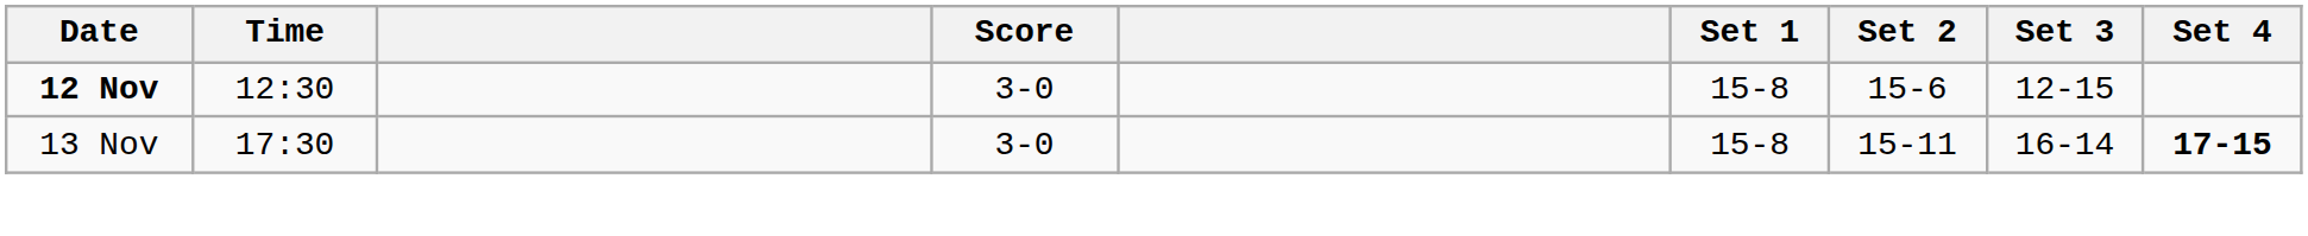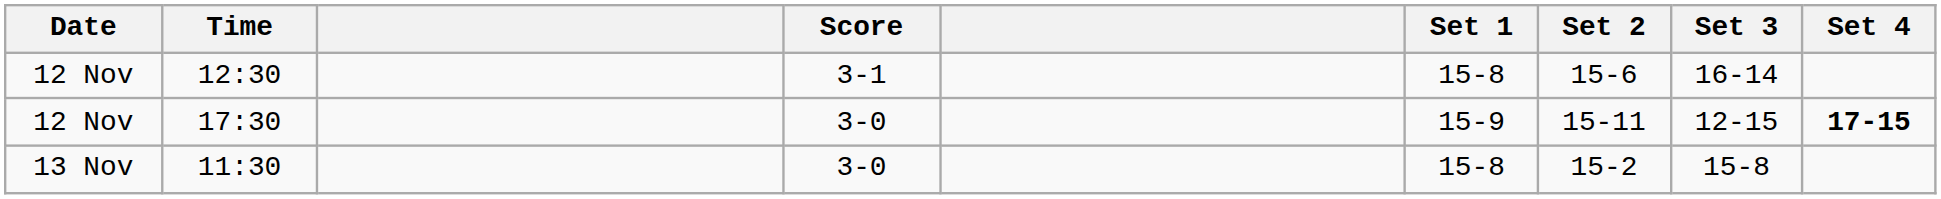 <table class="wikitable" style="text-align: center; font-size:90% ">
 <tr>
 <th width="60">Date</th>
 <th width="60">Time</th>
 <th align="right" width="190"></th>
 <th width="60">Score</th>
 <th align="left" width="190"></th>
 <th width="50">Set 1</th>
 <th width="50">Set 2</th>
 <th width="50">Set 3</th>
 <th width="50">Set 4</th>
 </tr>
 <tr>
-<td><strong>12 Nov</strong></td>
+<td>12 Nov</td>
 <td>12:30</td>
+<td align=right></td>
+<td align=center>3-1</td>
+<td align=left></td>
+<td>15-8</td>
+<td>15-6</td>
+<td>16-14</td>
+<td></td>
+</tr>
+<tr>
+<td>12 Nov</td>
+<td>17:30</td>
+<td align=right></td>
+<td align=center>3-0</td>
+<td align=left></td>
+<td>15-9</td>
+<td>15-11</td>
+<td>12-15</td>
+<td><strong>17-15</strong></td>
+</tr>
+<tr>
+<td>13 Nov</td>
+<td>11:30</td>
 <td align=right></td>
 <td align=center>3-0</td>
 <td align=left></td>
 <td>15-8</td>
-<td>15-6</td>
-<td>12-15</td>
+<td>15-2</td>
+<td>15-8</td>
 <td></td>
 </tr>
-<tr>
-<td>13 Nov</td>
-<td>17:30</td>
-<td align=right></td>
-<td align=center>3-0</td>
-<td align=left></td>
-<td>15-8</td>
-<td>15-11</td>
-<td>16-14</td>
-<td><strong>17-15</strong></td>
-</tr>
 </table>
